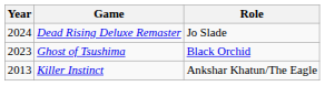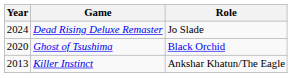 <table class="wikitable">
 <tr>
 <th>Year</th>
 <th>Game</th>
 <th>Role</th>
 </tr>
 <tr>
 <td>2024</td>
 <td><em><a href='#'>Dead Rising Deluxe Remaster</a></em></td>
 <td>Jo Slade</td>
 </tr>
 <tr>
-<td>2023</td>
+<td>2020</td>
 <td><em><a href='#'>Ghost of Tsushima</a></em></td>
 <td><a href='#'>Black Orchid</a></td>
 </tr>
 <tr>
 <td>2013</td>
 <td><em><a href='#'>Killer Instinct</a></em></td>
 <td>Ankshar Khatun/The Eagle</td>
 </tr>
 </table>
